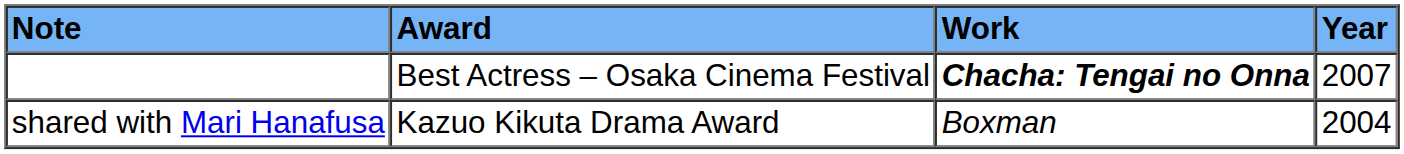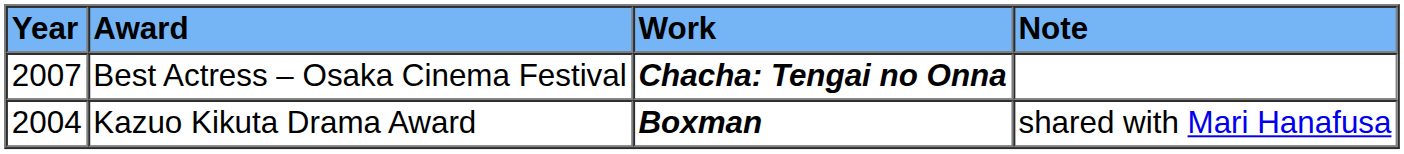 <table border="1" cellpadding="2" cellspacing="0" style="background:#000;">
 <tr style="background:#75b5f6;">
-<td><strong>Note</strong></td>
+<td><strong>Year</strong></td>
 <td><strong>Award</strong></td>
 <td><strong>Work</strong></td>
-<td><strong>Year</strong></td>
+<td><strong>Note</strong></td>
 </tr>
 <tr style="background:#fff;">
-<td style="background:#fff;"></td>
+<td>2007</td>
 <td>Best Actress – Osaka Cinema Festival</td>
 <td><strong><em>Chacha: Tengai no Onna</em></strong></td>
-<td>2007</td>
+<td style="background:#fff;"></td>
 </tr>
 <tr style="background:#fff;">
+<td>2004</td>
+<td>Kazuo Kikuta Drama Award</td>
+<td><strong><em>Boxman</em></strong></td>
 <td>shared with <a href='#'>Mari Hanafusa</a></td>
-<td>Kazuo Kikuta Drama Award</td>
-<td><em>Boxman</em></td>
-<td>2004</td>
 </tr>
 </table>
